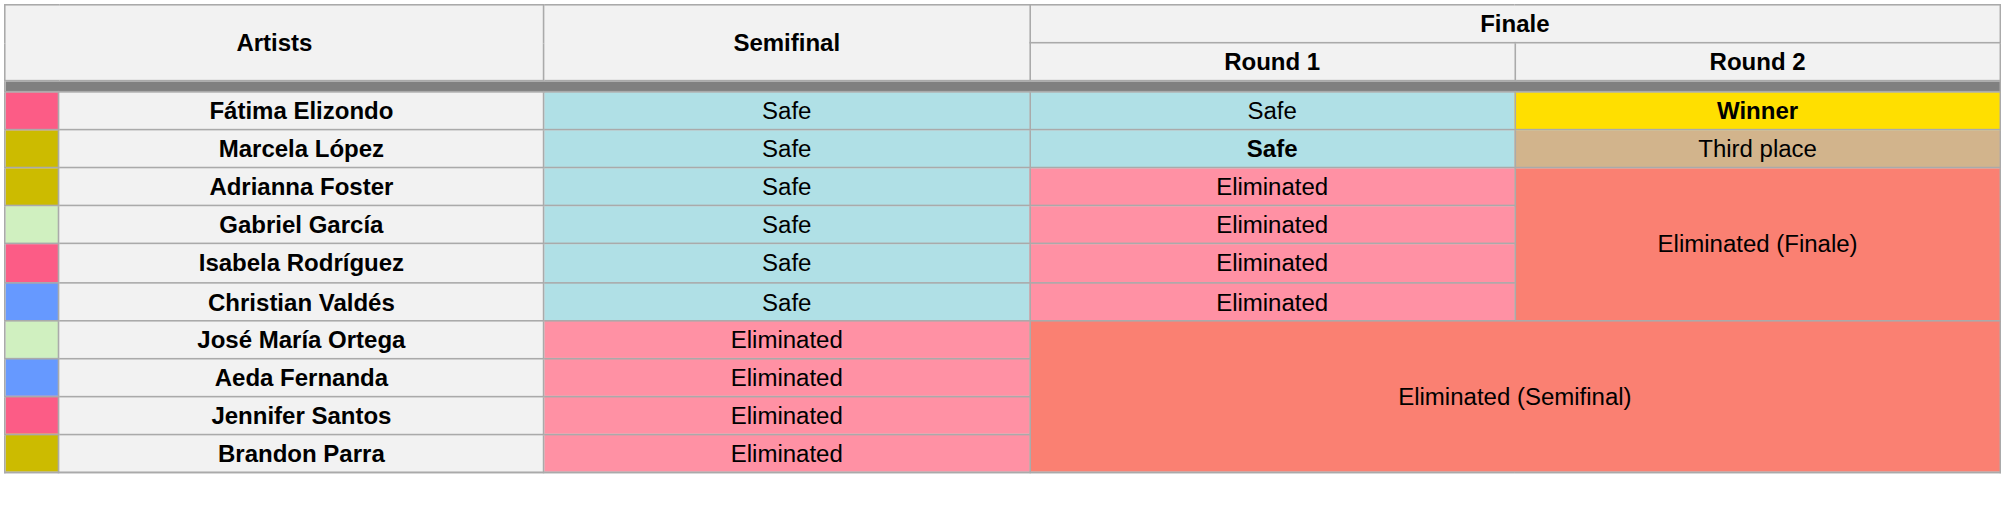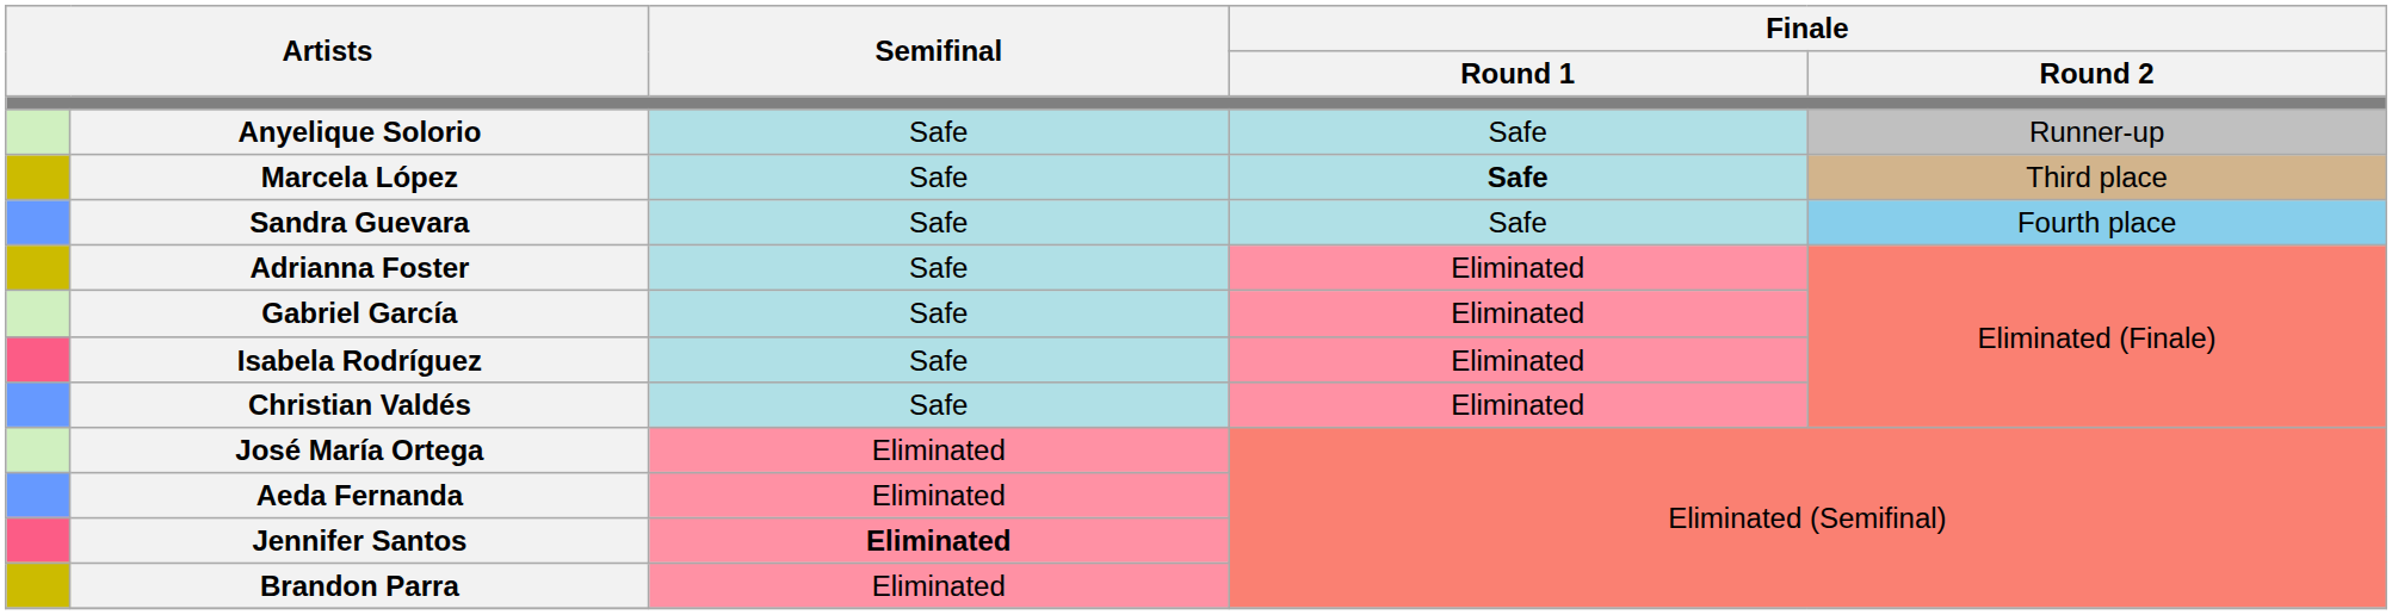 <table class="wikitable" style="text-align:center; font-size:95%; width:100%">
 <tr>
 <th rowspan="2" colspan="2">Artists</th>
 <th rowspan="2" style="width:18%">Semifinal</th>
 <th colspan="2">Finale</th>
 </tr>
 <tr>
 <th style="width:18%">Round 1</th>
 <th style="width:18%">Round 2</th>
 </tr>
 <tr>
 <th colspan="5" style="background:gray"></th>
 </tr>
 <tr>
-<th style="background:#FC5C86"></th>
-<th>Fátima Elizondo</th>
+<th style="background:#d0f0c0"></th>
+<th>Anyelique Solorio</th>
 <td style="background:#b0e0e6">Safe</td>
 <td style="background:#b0e0e6">Safe</td>
-<th style="background:#FFDF00">Winner</th>
+<td style="background:silver">Runner-up</td>
 </tr>
 <tr>
 <th style="background:#CCBB00"></th>
 <th>Marcela López</th>
 <td style="background:#b0e0e6">Safe</td>
 <td style="background:#b0e0e6"><strong>Safe</strong></td>
 <td style="background:tan">Third place</td>
+</tr>
+<tr>
+<th style="background:#6699FF"></th>
+<th>Sandra Guevara</th>
+<td style="background:#b0e0e6">Safe</td>
+<td style="background:#b0e0e6">Safe</td>
+<td style="background:skyblue">Fourth place</td>
 </tr>
 <tr>
 <th style="background:#CCBB00"></th>
 <th>Adrianna Foster</th>
 <td style="background:#b0e0e6">Safe</td>
 <td style="background:#FF91A4">Eliminated</td>
 <td rowspan="4" style="background:salmon">Eliminated (Finale)</td>
 </tr>
 <tr>
 <th style="background:#d0f0c0"></th>
 <th>Gabriel García</th>
 <td style="background:#b0e0e6">Safe</td>
 <td style="background:#FF91A4">Eliminated</td>
 </tr>
 <tr>
 <th style="background:#FC5C86"></th>
 <th>Isabela Rodríguez</th>
 <td style="background:#b0e0e6">Safe</td>
 <td style="background:#FF91A4">Eliminated</td>
 </tr>
 <tr>
 <th style="background:#6699FF"></th>
 <th>Christian Valdés</th>
 <td style="background:#b0e0e6">Safe</td>
 <td style="background:#FF91A4">Eliminated</td>
 </tr>
 <tr>
 <th style="background:#d0f0c0; width:2%"></th>
 <th style="width:18%">José María Ortega</th>
 <td style="background:#FF91A4">Eliminated</td>
 <td colspan="2" rowspan="4" style="background:salmon">Eliminated (Semifinal)</td>
 </tr>
 <tr>
 <th style="background:#6699FF"></th>
 <th>Aeda Fernanda</th>
 <td style="background:#FF91A4">Eliminated</td>
 </tr>
 <tr>
 <th style="background:#FC5C86"></th>
 <th>Jennifer Santos</th>
-<td style="background:#FF91A4">Eliminated</td>
+<td style="background:#FF91A4"><strong>Eliminated</strong></td>
 </tr>
 <tr>
 <th style="background:#CCBB00"></th>
 <th>Brandon Parra</th>
 <td style="background:#FF91A4">Eliminated</td>
 </tr>
 <tr>
 </tr>
 </table>
